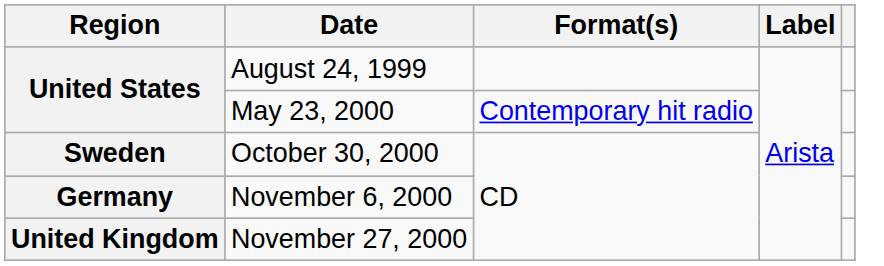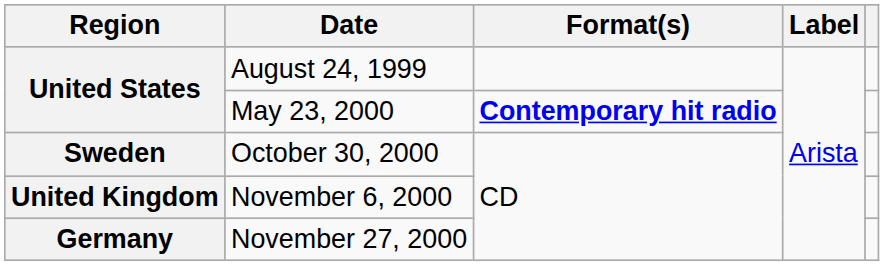 <table class="wikitable plainrowheaders">
 <tr>
 <th scope="col">Region</th>
 <th scope="col">Date</th>
 <th scope="col">Format(s)</th>
 <th scope="col">Label</th>
 <th scope="col"></th>
 </tr>
 <tr>
 <th scope="row" rowspan="2">United States</th>
 <td>August 24, 1999</td>
 <td></td>
 <td rowspan="5"><a href='#'>Arista</a></td>
 <td></td>
 </tr>
 <tr>
 <td>May 23, 2000</td>
-<td><a href='#'>Contemporary hit radio</a></td>
+<td><strong><a href='#'>Contemporary hit radio</a></strong></td>
 <td></td>
 </tr>
 <tr>
 <th scope="row">Sweden</th>
 <td>October 30, 2000</td>
 <td rowspan="3">CD</td>
 <td></td>
 </tr>
 <tr>
-<th scope="row">Germany</th>
+<th scope="row">United Kingdom</th>
 <td>November 6, 2000</td>
 <td></td>
 </tr>
 <tr>
-<th scope="row">United Kingdom</th>
+<th scope="row">Germany</th>
 <td>November 27, 2000</td>
 <td></td>
 </tr>
 </table>
